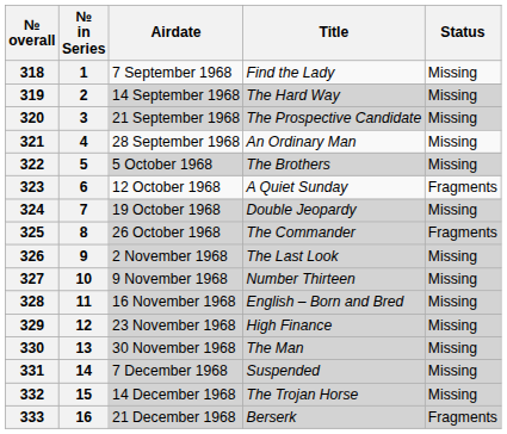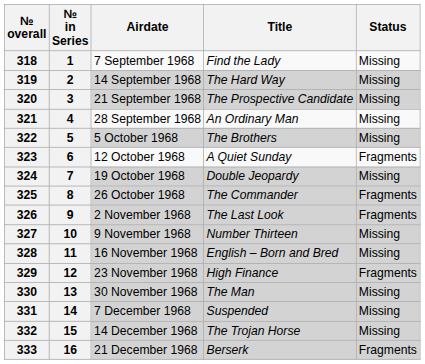 <table class="wikitable">
 <tr>
 <th>№<br>overall</th>
 <th>№<br>in<br>Series</th>
 <th>Airdate</th>
 <th>Title</th>
 <th>Status</th>
 </tr>
 <tr>
 <th style="text-align:center;">318</th>
 <th style="text-align:center;">1</th>
 <td>7 September 1968</td>
 <td><em>Find the Lady</em></td>
 <td>Missing</td>
 </tr>
 <tr style="background:lightgrey;">
 <th style="text-align:center;">319</th>
 <th style="text-align:center;">2</th>
 <td>14 September 1968</td>
 <td><em>The Hard Way</em></td>
 <td>Missing</td>
 </tr>
 <tr style="background:lightgrey;">
 <th style="text-align:center;">320</th>
 <th style="text-align:center;">3</th>
 <td>21 September 1968</td>
 <td><em>The Prospective Candidate</em></td>
 <td>Missing</td>
 </tr>
 <tr>
 <th style="text-align:center;">321</th>
 <th style="text-align:center;">4</th>
 <td>28 September 1968</td>
 <td><em>An Ordinary Man</em></td>
 <td>Missing</td>
 </tr>
 <tr style="background:lightgrey;">
 <th style="text-align:center;">322</th>
 <th style="text-align:center;">5</th>
 <td>5 October 1968</td>
 <td><em>The Brothers</em></td>
 <td>Missing</td>
 </tr>
 <tr>
 <th style="text-align:center;">323</th>
 <th style="text-align:center;">6</th>
 <td>12 October 1968</td>
 <td><em>A Quiet Sunday</em></td>
 <td>Fragments</td>
 </tr>
 <tr style="background:lightgrey;">
 <th style="text-align:center;">324</th>
 <th style="text-align:center;">7</th>
 <td>19 October 1968</td>
 <td><em>Double Jeopardy</em></td>
 <td>Missing</td>
 </tr>
 <tr style="background:lightgrey;">
 <th style="text-align:center;">325</th>
 <th style="text-align:center;">8</th>
 <td>26 October 1968</td>
 <td><em>The Commander</em></td>
 <td>Fragments</td>
 </tr>
 <tr style="background:lightgrey;">
 <th style="text-align:center;">326</th>
 <th style="text-align:center;">9</th>
 <td>2 November 1968</td>
 <td><em>The Last Look</em></td>
-<td>Missing</td>
+<td>Fragments</td>
 </tr>
 <tr style="background:lightgrey;">
 <th style="text-align:center;">327</th>
 <th style="text-align:center;">10</th>
 <td>9 November 1968</td>
 <td><em>Number Thirteen</em></td>
 <td>Missing</td>
 </tr>
 <tr style="background:lightgrey;">
 <th style="text-align:center;">328</th>
 <th style="text-align:center;">11</th>
 <td>16 November 1968</td>
 <td><em>English – Born and Bred</em></td>
 <td>Missing</td>
 </tr>
 <tr style="background:lightgrey;">
 <th style="text-align:center;">329</th>
 <th style="text-align:center;">12</th>
 <td>23 November 1968</td>
 <td><em>High Finance</em></td>
-<td>Missing</td>
+<td>Fragments</td>
 </tr>
 <tr style="background:lightgrey;">
 <th style="text-align:center;">330</th>
 <th style="text-align:center;">13</th>
 <td>30 November 1968</td>
 <td><em>The Man</em></td>
 <td>Missing</td>
 </tr>
 <tr style="background:lightgrey;">
 <th style="text-align:center;">331</th>
 <th style="text-align:center;">14</th>
 <td>7 December 1968</td>
 <td><em>Suspended</em></td>
 <td>Missing</td>
 </tr>
 <tr style="background:lightgrey;">
 <th style="text-align:center;">332</th>
 <th style="text-align:center;">15</th>
 <td>14 December 1968</td>
 <td><em>The Trojan Horse</em></td>
 <td>Missing</td>
 </tr>
 <tr style="background:lightgrey;">
 <th style="text-align:center;">333</th>
 <th style="text-align:center;">16</th>
 <td>21 December 1968</td>
 <td><em>Berserk</em></td>
 <td>Fragments</td>
 </tr>
 </table>
